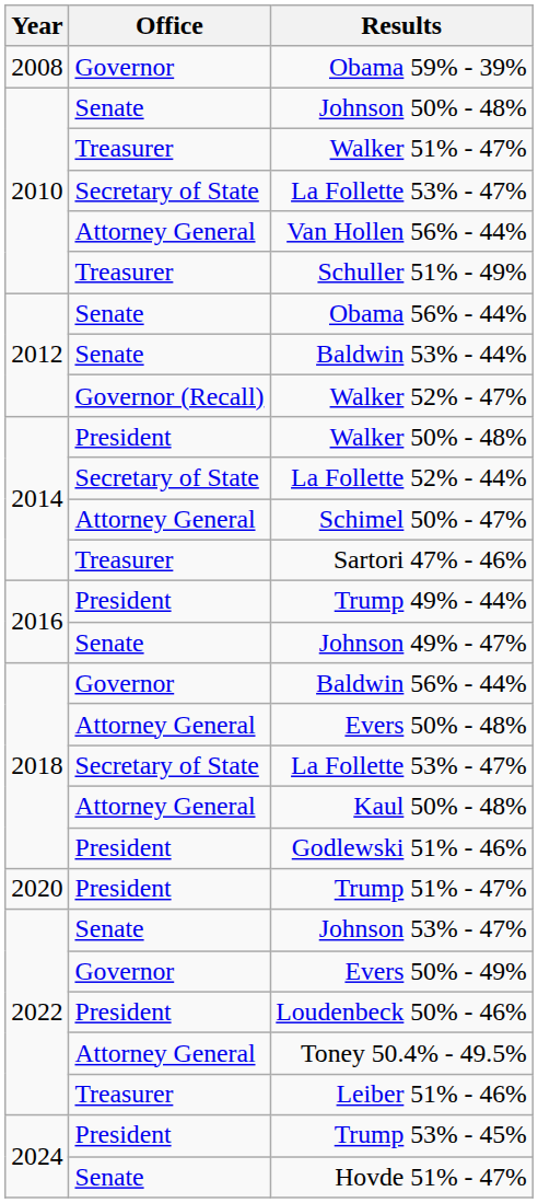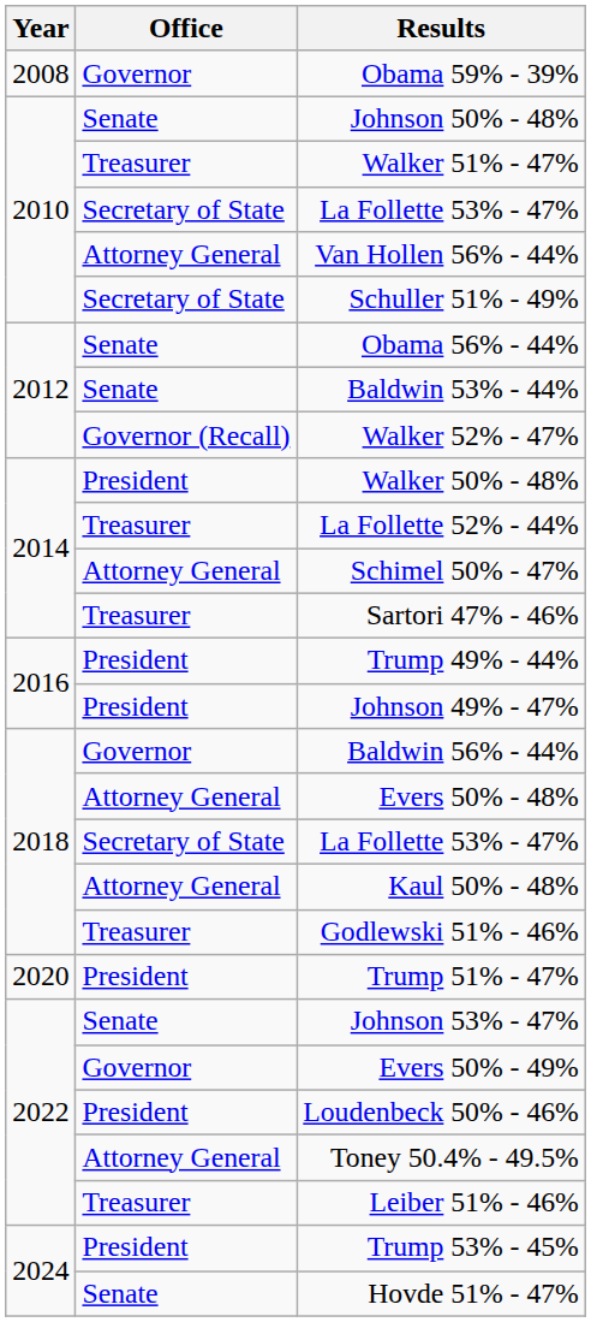 <table class=wikitable>
 <tr>
 <th>Year</th>
 <th>Office</th>
 <th>Results</th>
 </tr>
 <tr>
 <td>2008</td>
 <td><a href='#'>Governor</a></td>
 <td align="right" ><a href='#'>Obama</a> 59% - 39%</td>
 </tr>
 <tr>
 <td rowspan=5>2010</td>
 <td><a href='#'>Senate</a></td>
 <td align="right" ><a href='#'>Johnson</a> 50% - 48%</td>
 </tr>
 <tr>
 <td><a href='#'>Treasurer</a></td>
 <td align="right" ><a href='#'>Walker</a> 51% - 47%</td>
 </tr>
 <tr>
 <td><a href='#'>Secretary of State</a></td>
 <td align="right" ><a href='#'>La Follette</a> 53% - 47%</td>
 </tr>
 <tr>
 <td><a href='#'>Attorney General</a></td>
 <td align="right" ><a href='#'>Van Hollen</a> 56% - 44%</td>
 </tr>
 <tr>
-<td><a href='#'>Treasurer</a></td>
+<td><a href='#'>Secretary of State</a></td>
 <td align="right" ><a href='#'>Schuller</a> 51% - 49%</td>
 </tr>
 <tr>
 <td rowspan=3>2012</td>
 <td><a href='#'>Senate</a></td>
 <td align="right" ><a href='#'>Obama</a> 56% - 44%</td>
 </tr>
 <tr>
 <td><a href='#'>Senate</a></td>
 <td align="right" ><a href='#'>Baldwin</a> 53% - 44%</td>
 </tr>
 <tr>
 <td><a href='#'>Governor (Recall)</a></td>
 <td align="right" ><a href='#'>Walker</a> 52% - 47%</td>
 </tr>
 <tr>
 <td rowspan=4>2014</td>
 <td><a href='#'>President</a></td>
 <td align="right" ><a href='#'>Walker</a> 50% - 48%</td>
 </tr>
 <tr>
-<td><a href='#'>Secretary of State</a></td>
+<td><a href='#'>Treasurer</a></td>
 <td align="right" ><a href='#'>La Follette</a> 52% - 44%</td>
 </tr>
 <tr>
 <td><a href='#'>Attorney General</a></td>
 <td align="right" ><a href='#'>Schimel</a> 50% - 47%</td>
 </tr>
 <tr>
 <td><a href='#'>Treasurer</a></td>
 <td align="right" >Sartori 47% - 46%</td>
 </tr>
 <tr>
 <td rowspan=2>2016</td>
 <td><a href='#'>President</a></td>
 <td align="right" ><a href='#'>Trump</a> 49% - 44%</td>
 </tr>
 <tr>
-<td><a href='#'>Senate</a></td>
+<td><a href='#'>President</a></td>
 <td align="right" ><a href='#'>Johnson</a> 49% - 47%</td>
 </tr>
 <tr>
 <td rowspan=5>2018</td>
 <td><a href='#'>Governor</a></td>
 <td align="right" ><a href='#'>Baldwin</a> 56% - 44%</td>
 </tr>
 <tr>
 <td><a href='#'>Attorney General</a></td>
 <td align="right" ><a href='#'>Evers</a> 50% - 48%</td>
 </tr>
 <tr>
 <td><a href='#'>Secretary of State</a></td>
 <td align="right" ><a href='#'>La Follette</a> 53% - 47%</td>
 </tr>
 <tr>
 <td><a href='#'>Attorney General</a></td>
 <td align="right" ><a href='#'>Kaul</a> 50% - 48%</td>
 </tr>
 <tr>
-<td><a href='#'>President</a></td>
+<td><a href='#'>Treasurer</a></td>
 <td align="right" ><a href='#'>Godlewski</a> 51% - 46%</td>
 </tr>
 <tr>
 <td>2020</td>
 <td><a href='#'>President</a></td>
 <td align="right" ><a href='#'>Trump</a> 51% - 47%</td>
 </tr>
 <tr>
 <td rowspan=5>2022</td>
 <td><a href='#'>Senate</a></td>
 <td align="right" ><a href='#'>Johnson</a> 53% - 47%</td>
 </tr>
 <tr>
 <td><a href='#'>Governor</a></td>
 <td align="right" ><a href='#'>Evers</a> 50% - 49%</td>
 </tr>
 <tr>
 <td><a href='#'>President</a></td>
 <td align="right" ><a href='#'>Loudenbeck</a> 50% - 46%</td>
 </tr>
 <tr>
 <td><a href='#'>Attorney General</a></td>
 <td align="right" >Toney 50.4% - 49.5%</td>
 </tr>
 <tr>
 <td><a href='#'>Treasurer</a></td>
 <td align="right" ><a href='#'>Leiber</a> 51% - 46%</td>
 </tr>
 <tr>
 <td rowspan=2>2024</td>
 <td><a href='#'>President</a></td>
 <td align="right" ><a href='#'>Trump</a> 53% - 45%</td>
 </tr>
 <tr>
 <td><a href='#'>Senate</a></td>
 <td align="right" >Hovde 51% - 47%</td>
 </tr>
 </table>
